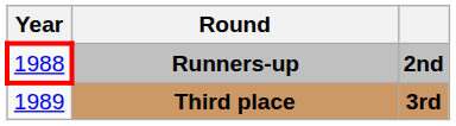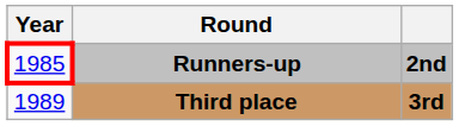 <table class="wikitable" style="text-align: center; font-size:90%">
 <tr>
 <th>Year</th>
 <th style="width:200px">Round</th>
 <th></th>
 </tr>
 <tr>
-<td style="border: 3px solid red"><a href='#'>1988</a></td>
+<td style="border: 3px solid red"><a href='#'>1985</a></td>
 <td bgcolor=Silver><strong>Runners-up</strong></td>
 <td bgcolor=Silver><strong>2nd</strong></td>
 </tr>
 <tr>
 <td><a href='#'>1989</a></td>
 <td bgcolor="cc9966"><strong>Third place</strong></td>
 <td bgcolor="cc9966"><strong>3rd</strong></td>
 </tr>
 </table>
